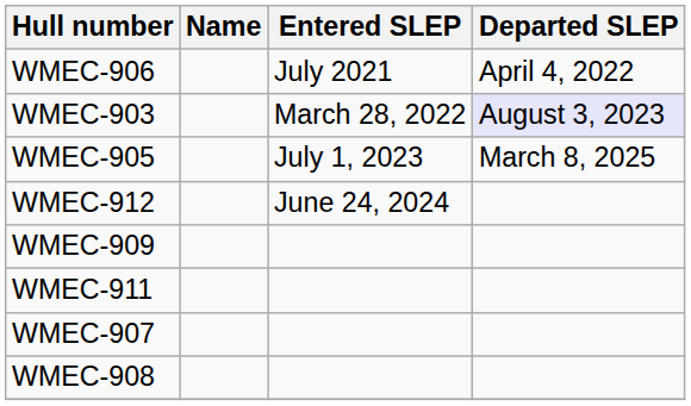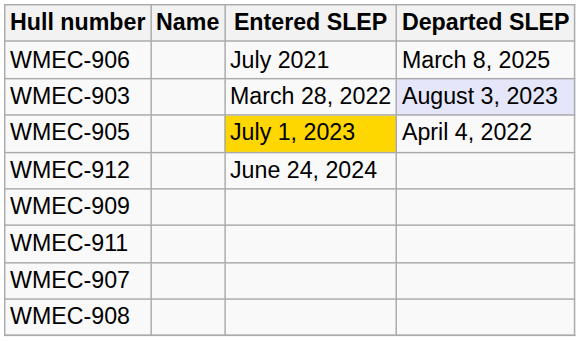 <table class="wikitable">
 <tr>
 <th>Hull number</th>
 <th>Name</th>
 <th>Entered SLEP</th>
 <th>Departed SLEP</th>
 </tr>
 <tr>
 <td>WMEC-906</td>
 <td></td>
 <td>July 2021</td>
-<td>April 4, 2022</td>
+<td>March 8, 2025</td>
 </tr>
 <tr>
 <td>WMEC-903</td>
 <td></td>
 <td>March 28, 2022</td>
 <td style="background: lavender;">August 3, 2023</td>
 </tr>
 <tr>
 <td>WMEC-905</td>
 <td></td>
-<td>July 1, 2023</td>
-<td>March 8, 2025</td>
+<td style="background: gold;">July 1, 2023</td>
+<td>April 4, 2022</td>
 </tr>
 <tr>
 <td>WMEC-912</td>
 <td></td>
 <td>June 24, 2024</td>
 <td></td>
 </tr>
 <tr>
 <td>WMEC-909</td>
 <td></td>
 <td></td>
 <td></td>
 </tr>
 <tr>
 <td>WMEC-911</td>
 <td></td>
 <td></td>
 <td></td>
 </tr>
 <tr>
 <td>WMEC-907</td>
 <td></td>
 <td></td>
 <td></td>
 </tr>
 <tr>
 <td>WMEC-908</td>
 <td></td>
 <td></td>
 <td></td>
 </tr>
 <tr>
 </tr>
 </table>
